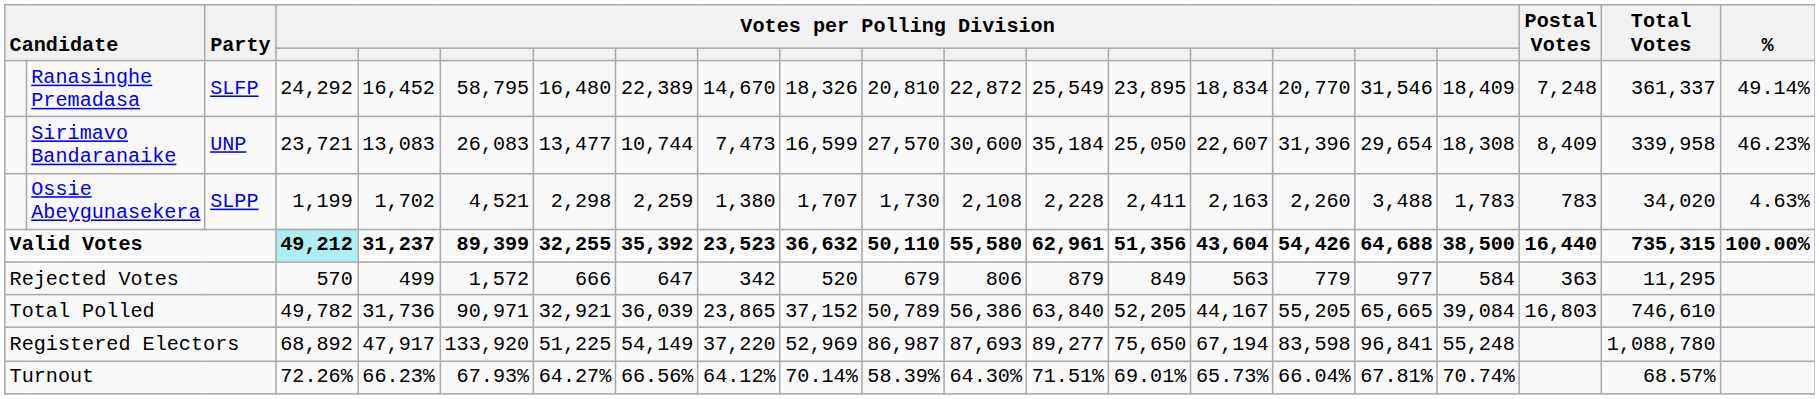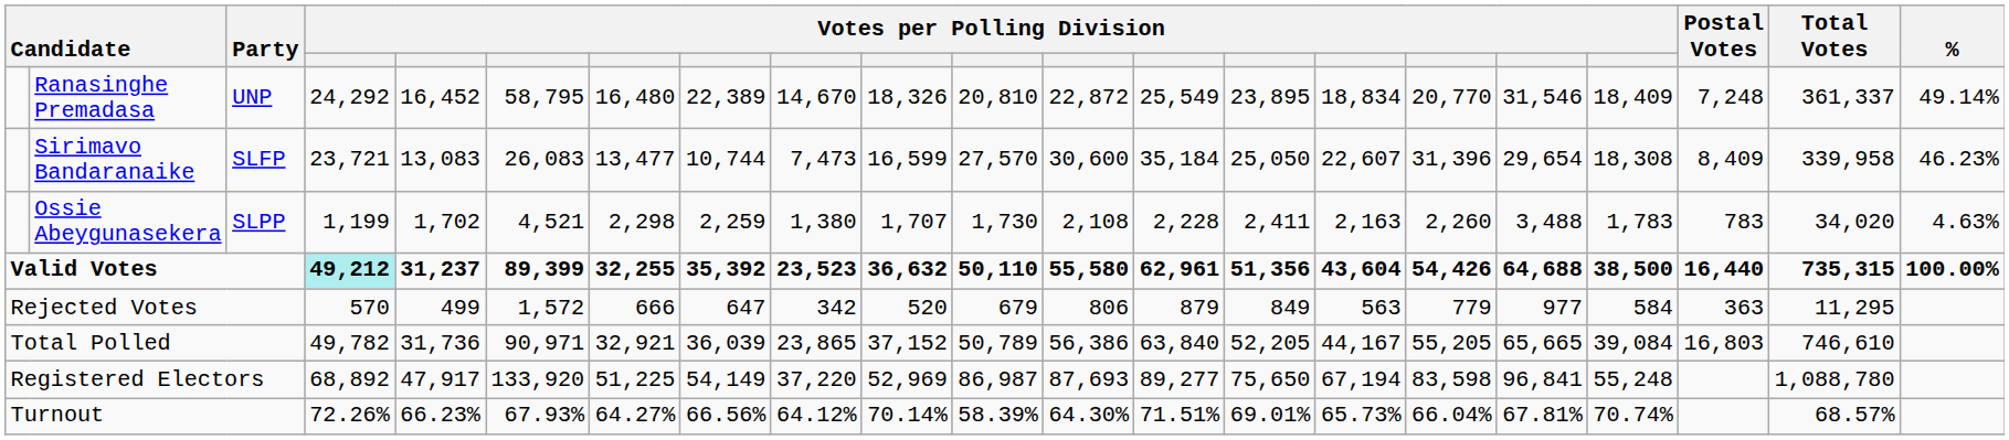 <table class="wikitable" style="text-align:right;">
 <tr>
 <th style="text-align:left; vertical-align:bottom;" rowspan="2" colspan="2">Candidate</th>
 <th rowspan="2" style="vertical-align:bottom; text-align:left; width:40px;">Party</th>
 <th colspan=15>Votes per Polling Division</th>
 <th rowspan="2" style="vertical-align:bottom; text-align:center; width:50px;">Postal<br>Votes</th>
 <th rowspan="2" style="vertical-align:bottom; text-align:center; width:50px;">Total Votes</th>
 <th rowspan="2" style="vertical-align:bottom; text-align:center; width:50px;">%</th>
 </tr>
 <tr>
 <th></th>
 <th></th>
 <th></th>
 <th></th>
 <th></th>
 <th></th>
 <th></th>
 <th></th>
 <th></th>
 <th></th>
 <th></th>
 <th></th>
 <th></th>
 <th></th>
 <th></th>
 </tr>
 <tr>
 <td bgcolor=> </td>
 <td align=left><a href='#'>Ranasinghe Premadasa</a></td>
-<td align=left><a href='#'>SLFP</a></td>
+<td align=left><a href='#'>UNP</a></td>
 <td>24,292</td>
 <td>16,452</td>
 <td>58,795</td>
 <td>16,480</td>
 <td>22,389</td>
 <td>14,670</td>
 <td>18,326</td>
 <td>20,810</td>
 <td>22,872</td>
 <td>25,549</td>
 <td>23,895</td>
 <td>18,834</td>
 <td>20,770</td>
 <td>31,546</td>
 <td>18,409</td>
 <td>7,248</td>
 <td>361,337</td>
 <td>49.14%</td>
 </tr>
 <tr>
 <td bgcolor=> </td>
 <td align=left><a href='#'>Sirimavo Bandaranaike</a></td>
-<td align=left><a href='#'>UNP</a></td>
+<td align=left><a href='#'>SLFP</a></td>
 <td>23,721</td>
 <td>13,083</td>
 <td>26,083</td>
 <td>13,477</td>
 <td>10,744</td>
 <td>7,473</td>
 <td>16,599</td>
 <td>27,570</td>
 <td>30,600</td>
 <td>35,184</td>
 <td>25,050</td>
 <td>22,607</td>
 <td>31,396</td>
 <td>29,654</td>
 <td>18,308</td>
 <td>8,409</td>
 <td>339,958</td>
 <td>46.23%</td>
 </tr>
 <tr>
 <td bgcolor=> </td>
 <td align=left><a href='#'>Ossie Abeygunasekera</a></td>
 <td align=left><a href='#'>SLPP</a></td>
 <td>1,199</td>
 <td>1,702</td>
 <td>4,521</td>
 <td>2,298</td>
 <td>2,259</td>
 <td>1,380</td>
 <td>1,707</td>
 <td>1,730</td>
 <td>2,108</td>
 <td>2,228</td>
 <td>2,411</td>
 <td>2,163</td>
 <td>2,260</td>
 <td>3,488</td>
 <td>1,783</td>
 <td>783</td>
 <td>34,020</td>
 <td>4.63%</td>
 </tr>
 <tr style="font-weight:bold">
 <td style="text-align:left;" colspan="3">Valid Votes</td>
 <td style="background: paleturquoise;">49,212</td>
 <td>31,237</td>
 <td>89,399</td>
 <td>32,255</td>
 <td>35,392</td>
 <td>23,523</td>
 <td>36,632</td>
 <td>50,110</td>
 <td>55,580</td>
 <td>62,961</td>
 <td>51,356</td>
 <td>43,604</td>
 <td>54,426</td>
 <td>64,688</td>
 <td>38,500</td>
 <td>16,440</td>
 <td>735,315</td>
 <td>100.00%</td>
 </tr>
 <tr>
 <td style="text-align:left;" colspan="3">Rejected Votes</td>
 <td>570</td>
 <td>499</td>
 <td>1,572</td>
 <td>666</td>
 <td>647</td>
 <td>342</td>
 <td>520</td>
 <td>679</td>
 <td>806</td>
 <td>879</td>
 <td>849</td>
 <td>563</td>
 <td>779</td>
 <td>977</td>
 <td>584</td>
 <td>363</td>
 <td>11,295</td>
 <td></td>
 </tr>
 <tr>
 <td style="text-align:left;" colspan="3">Total Polled</td>
 <td>49,782</td>
 <td>31,736</td>
 <td>90,971</td>
 <td>32,921</td>
 <td>36,039</td>
 <td>23,865</td>
 <td>37,152</td>
 <td>50,789</td>
 <td>56,386</td>
 <td>63,840</td>
 <td>52,205</td>
 <td>44,167</td>
 <td>55,205</td>
 <td>65,665</td>
 <td>39,084</td>
 <td>16,803</td>
 <td>746,610</td>
 <td></td>
 </tr>
 <tr>
 <td style="text-align:left;" colspan="3">Registered Electors</td>
 <td>68,892</td>
 <td>47,917</td>
 <td>133,920</td>
 <td>51,225</td>
 <td>54,149</td>
 <td>37,220</td>
 <td>52,969</td>
 <td>86,987</td>
 <td>87,693</td>
 <td>89,277</td>
 <td>75,650</td>
 <td>67,194</td>
 <td>83,598</td>
 <td>96,841</td>
 <td>55,248</td>
 <td></td>
 <td>1,088,780</td>
 <td></td>
 </tr>
 <tr>
 <td style="text-align:left;" colspan="3">Turnout</td>
 <td>72.26%</td>
 <td>66.23%</td>
 <td>67.93%</td>
 <td>64.27%</td>
 <td>66.56%</td>
 <td>64.12%</td>
 <td>70.14%</td>
 <td>58.39%</td>
 <td>64.30%</td>
 <td>71.51%</td>
 <td>69.01%</td>
 <td>65.73%</td>
 <td>66.04%</td>
 <td>67.81%</td>
 <td>70.74%</td>
 <td></td>
 <td>68.57%</td>
 <td></td>
 </tr>
 </table>
